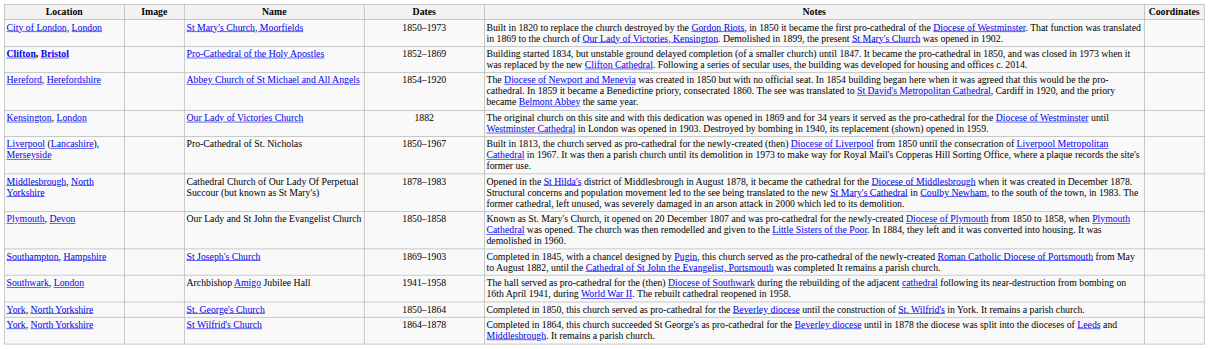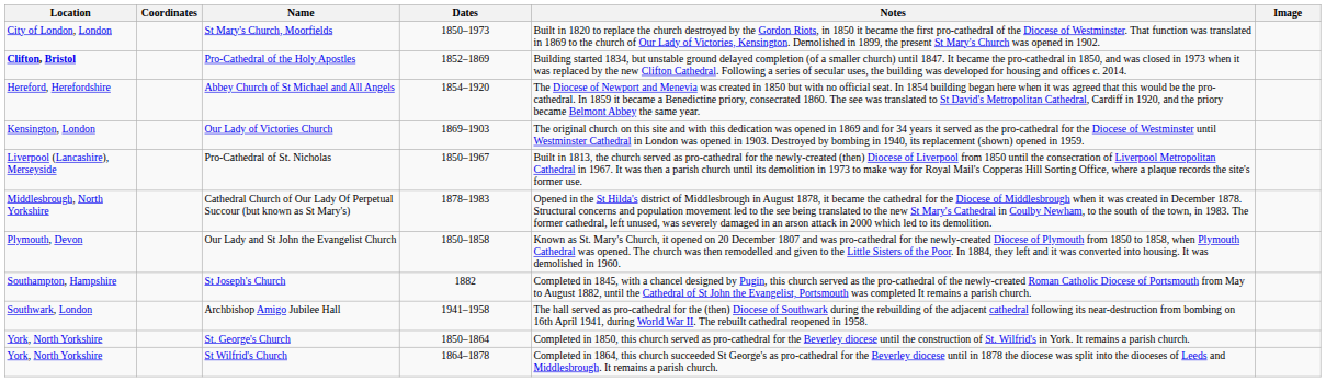 <table class="wikitable">
 <tr>
 <th width=10%>Location</th>
-<th width=5%>Image</th>
+<th width=5%>Coordinates</th>
 <th width=15%>Name</th>
 <th width=10%>Dates</th>
 <th width=55%>Notes</th>
-<th width=5%>Coordinates</th>
+<th width=5%>Image</th>
 </tr>
 <tr valign=top>
 <td><a href='#'>City of London</a>, <a href='#'>London</a></td>
-<td></td>
+<td style="font-size:smaller"></td>
 <td><a href='#'>St Mary's Church, Moorfields</a></td>
 <td style="text-align:center">1850–1973</td>
 <td>Built in 1820 to replace the church destroyed by the <a href='#'>Gordon Riots</a>, in 1850 it became the first pro-cathedral of the <a href='#'>Diocese of Westminster</a>. That function was translated in 1869 to the church of <a href='#'>Our Lady of Victories, Kensington</a>. Demolished in 1899, the present <a href='#'>St Mary's Church</a> was opened in 1902.</td>
-<td style="font-size:smaller"></td>
+<td></td>
 </tr>
 <tr valign=top>
 <td><strong><a href='#'>Clifton</a>, <a href='#'>Bristol</a></strong></td>
-<td></td>
+<td style="font-size:smaller"></td>
 <td><a href='#'>Pro-Cathedral of the Holy Apostles</a></td>
 <td style="text-align:center">1852–1869</td>
 <td>Building started 1834, but unstable ground delayed completion (of a smaller church) until 1847. It became the pro-cathedral in 1850, and was closed in 1973 when it was replaced by the new <a href='#'>Clifton Cathedral</a>. Following a series of secular uses, the building was developed for housing and offices c. 2014.</td>
-<td style="font-size:smaller"></td>
+<td></td>
 </tr>
 <tr valign=top>
 <td><a href='#'>Hereford</a>, <a href='#'>Herefordshire</a></td>
-<td></td>
+<td style="font-size:smaller"></td>
 <td><a href='#'>Abbey Church of St Michael and All Angels</a></td>
 <td style="text-align:center">1854–1920</td>
 <td>The <a href='#'>Diocese of Newport and Menevia</a> was created in 1850 but with no official seat. In 1854 building began here when it was agreed that this would be the pro-cathedral. In 1859 it became a Benedictine priory, consecrated 1860. The see was translated to <a href='#'>St David's Metropolitan Cathedral</a>, Cardiff in 1920, and the priory became <a href='#'>Belmont Abbey</a> the same year.</td>
-<td style="font-size:smaller"></td>
+<td></td>
 </tr>
 <tr valign=top>
 <td><a href='#'>Kensington</a>, <a href='#'>London</a></td>
+<td style="font-size:smaller"></td>
+<td><a href='#'>Our Lady of Victories Church</a></td>
+<td style="text-align:center">1869–1903</td>
+<td>The original church on this site and with this dedication was opened in 1869 and for 34 years it served as the pro-cathedral for the <a href='#'>Diocese of Westminster</a> until <a href='#'>Westminster Cathedral</a> in London was opened in 1903. Destroyed by bombing in 1940, its replacement (shown) opened in 1959.</td>
 <td></td>
-<td><a href='#'>Our Lady of Victories Church</a></td>
-<td style="text-align:center">1882</td>
-<td>The original church on this site and with this dedication was opened in 1869 and for 34 years it served as the pro-cathedral for the <a href='#'>Diocese of Westminster</a> until <a href='#'>Westminster Cathedral</a> in London was opened in 1903. Destroyed by bombing in 1940, its replacement (shown) opened in 1959.</td>
-<td style="font-size:smaller"></td>
 </tr>
 <tr valign=top>
 <td><a href='#'>Liverpool</a> (<a href='#'>Lancashire</a>), <a href='#'>Merseyside</a></td>
-<td></td>
+<td style="font-size:smaller"></td>
 <td>Pro-Cathedral of St. Nicholas</td>
 <td style="text-align:center">1850–1967</td>
 <td>Built in 1813, the church served as pro-cathedral for the newly-created (then) <a href='#'>Diocese of Liverpool</a> from 1850 until the consecration of <a href='#'>Liverpool Metropolitan Cathedral</a> in 1967. It was then a parish church until its demolition in 1973 to make way for Royal Mail's Copperas Hill Sorting Office, where a plaque records the site's former use.</td>
-<td style="font-size:smaller"></td>
+<td></td>
 </tr>
 <tr valign=top>
 <td><a href='#'>Middlesbrough</a>, <a href='#'>North Yorkshire</a></td>
-<td></td>
+<td style="font-size:smaller"></td>
 <td>Cathedral Church of Our Lady Of Perpetual Succour (but known as St Mary's)</td>
 <td style="text-align:center">1878–1983</td>
 <td>Opened in the <a href='#'>St Hilda's</a> district of Middlesbrough in August 1878, it became the cathedral for the <a href='#'>Diocese of Middlesbrough</a> when it was created in December 1878. Structural concerns and population movement led to the see being translated to the new <a href='#'>St Mary's Cathedral</a> in <a href='#'>Coulby Newham</a>, to the south of the town, in 1983. The former cathedral, left unused, was severely damaged in an arson attack in 2000 which led to its demolition.</td>
-<td style="font-size:smaller"></td>
+<td></td>
 </tr>
 <tr valign=top>
 <td><a href='#'>Plymouth</a>, <a href='#'>Devon</a></td>
-<td></td>
+<td style="font-size:smaller"></td>
 <td>Our Lady and St John the Evangelist Church</td>
 <td style="text-align:center">1850–1858</td>
 <td>Known as St. Mary's Church, it opened on 20 December 1807 and was pro-cathedral for the newly-created <a href='#'>Diocese of Plymouth</a> from 1850 to 1858, when <a href='#'>Plymouth Cathedral</a> was opened. The church was then remodelled and given to the <a href='#'>Little Sisters of the Poor</a>. In 1884, they left and it was converted into housing. It was demolished in 1960.</td>
-<td style="font-size:smaller"></td>
+<td></td>
 </tr>
 <tr valign=top>
 <td><a href='#'>Southampton</a>, <a href='#'>Hampshire</a></td>
+<td style="font-size:smaller"></td>
+<td><a href='#'>St Joseph's Church</a></td>
+<td style="text-align:center">1882</td>
+<td>Completed in 1845, with a chancel designed by <a href='#'>Pugin</a>, this church served as the pro-cathedral of the newly-created <a href='#'>Roman Catholic Diocese of Portsmouth</a> from May to August 1882, until the <a href='#'>Cathedral of St John the Evangelist, Portsmouth</a> was completed It remains a parish church.</td>
 <td></td>
-<td><a href='#'>St Joseph's Church</a></td>
-<td style="text-align:center">1869–1903</td>
-<td>Completed in 1845, with a chancel designed by <a href='#'>Pugin</a>, this church served as the pro-cathedral of the newly-created <a href='#'>Roman Catholic Diocese of Portsmouth</a> from May to August 1882, until the <a href='#'>Cathedral of St John the Evangelist, Portsmouth</a> was completed It remains a parish church.</td>
-<td style="font-size:smaller"></td>
 </tr>
 <tr valign=top>
 <td><a href='#'>Southwark</a>, <a href='#'>London</a></td>
-<td></td>
+<td style="font-size:smaller"></td>
 <td>Archbishop <a href='#'>Amigo</a> Jubilee Hall</td>
 <td style="text-align:center">1941–1958</td>
 <td>The hall served as pro-cathedral for the (then) <a href='#'>Diocese of Southwark</a> during the rebuilding of the adjacent <a href='#'>cathedral</a> following its near-destruction from bombing on 16th April 1941, during <a href='#'>World War II</a>. The rebuilt cathedral reopened in 1958.</td>
-<td style="font-size:smaller"></td>
+<td></td>
 </tr>
 <tr valign=top>
 <td><a href='#'>York</a>, <a href='#'>North Yorkshire</a></td>
-<td></td>
+<td style="font-size:smaller"></td>
 <td><a href='#'>St. George's Church</a></td>
 <td style="text-align:center">1850–1864</td>
 <td>Completed in 1850, this church served as pro-cathedral for the <a href='#'>Beverley diocese</a> until the construction of <a href='#'>St. Wilfrid's</a> in York. It remains a parish church.</td>
-<td style="font-size:smaller"></td>
+<td></td>
 </tr>
 <tr valign=top>
 <td><a href='#'>York</a>, <a href='#'>North Yorkshire</a></td>
-<td></td>
+<td style="font-size:smaller"></td>
 <td><a href='#'>St Wilfrid's Church</a></td>
 <td style="text-align:center">1864–1878</td>
 <td>Completed in 1864, this church succeeded St George's as pro-cathedral for the <a href='#'>Beverley diocese</a> until in 1878 the diocese was split into the dioceses of <a href='#'>Leeds</a> and <a href='#'>Middlesbrough</a>. It remains a parish church.</td>
-<td style="font-size:smaller"></td>
+<td></td>
 </tr>
 </table>
